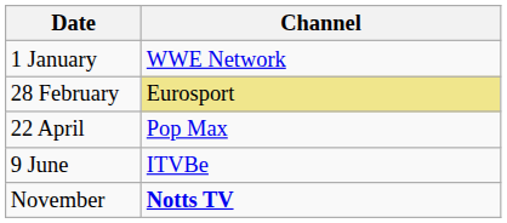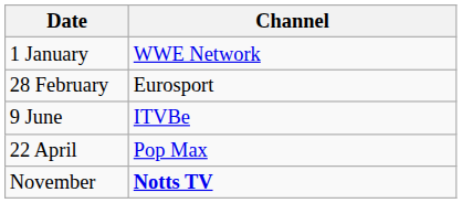 <table class="wikitable">
 <tr>
 <th width=90>Date</th>
 <th width=250>Channel</th>
 </tr>
 <tr>
 <td>1 January</td>
 <td><a href='#'>WWE Network</a></td>
 </tr>
 <tr>
 <td>28 February</td>
-<td style="background: khaki;">Eurosport</td>
+<td>Eurosport</td>
+</tr>
+<tr>
+<td>9 June</td>
+<td><a href='#'>ITVBe</a></td>
 </tr>
 <tr>
 <td>22 April</td>
 <td><a href='#'>Pop Max</a></td>
 </tr>
 <tr>
-<td>9 June</td>
-<td><a href='#'>ITVBe</a></td>
-</tr>
-<tr>
 <td>November</td>
 <td><strong><a href='#'>Notts TV</a></strong></td>
 </tr>
 </table>
